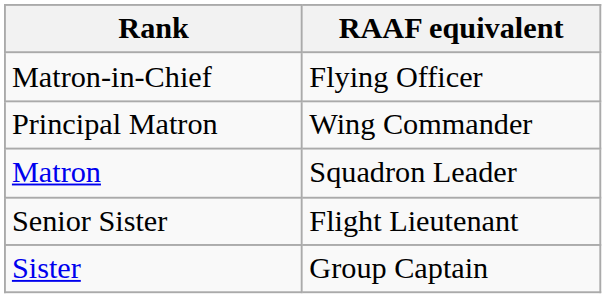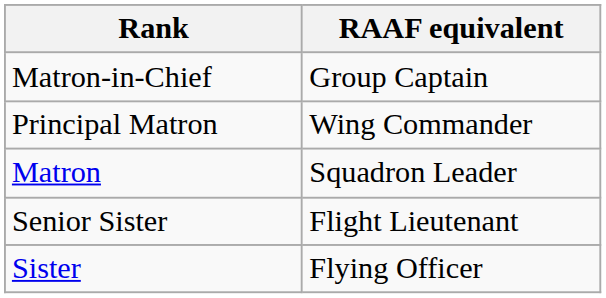 <table class="wikitable">
 <tr>
 <th width="150">Rank</th>
 <th width="150">RAAF equivalent</th>
 </tr>
 <tr>
 <td>Matron-in-Chief</td>
-<td>Flying Officer</td>
+<td>Group Captain</td>
 </tr>
 <tr>
 <td>Principal Matron</td>
 <td>Wing Commander</td>
 </tr>
 <tr>
 <td><a href='#'>Matron</a></td>
 <td>Squadron Leader</td>
 </tr>
 <tr>
 <td>Senior Sister</td>
 <td>Flight Lieutenant</td>
 </tr>
 <tr>
 <td><a href='#'>Sister</a></td>
-<td>Group Captain</td>
+<td>Flying Officer</td>
 </tr>
 </table>
